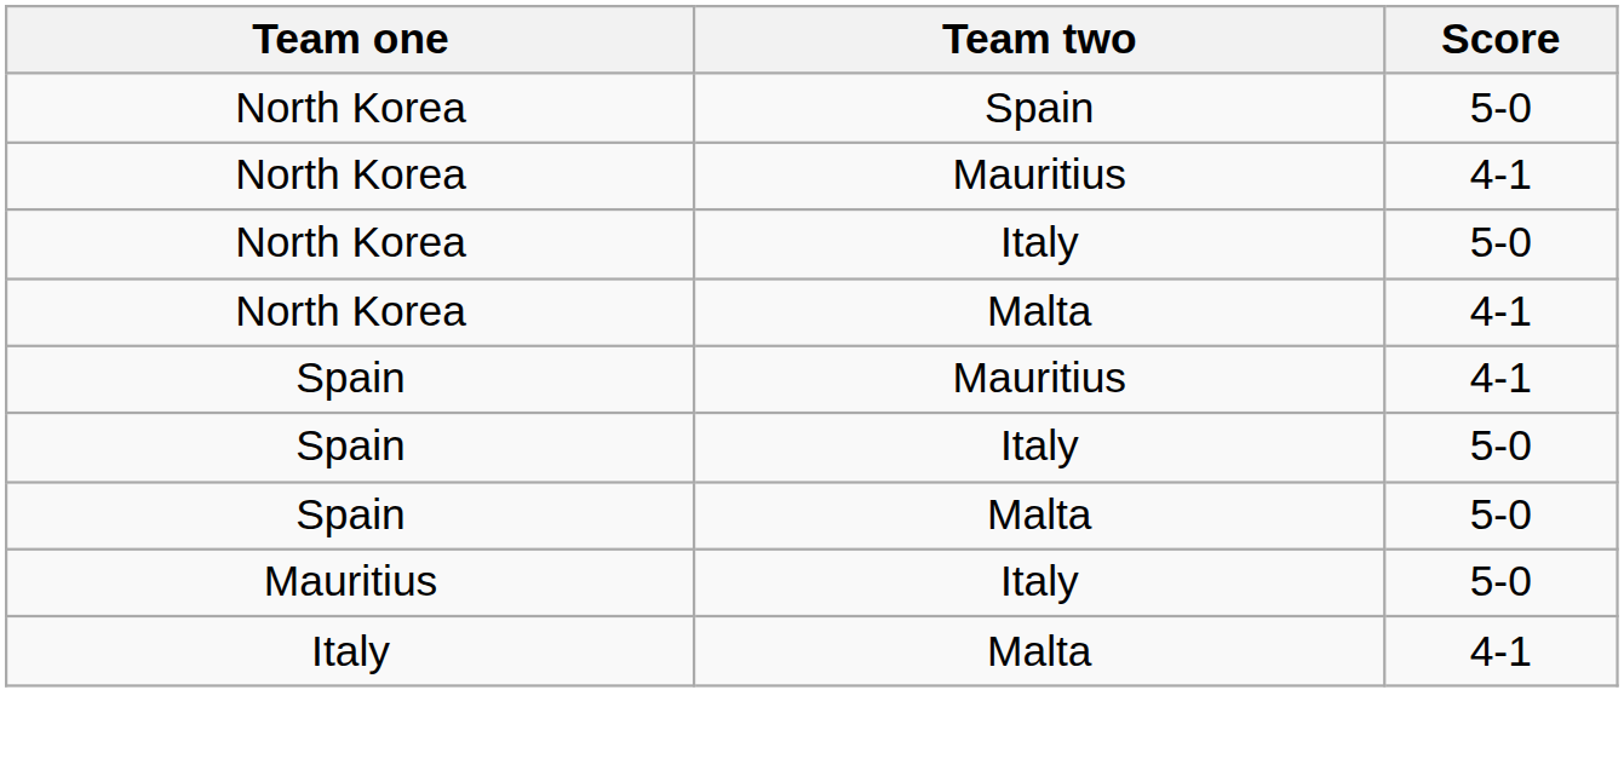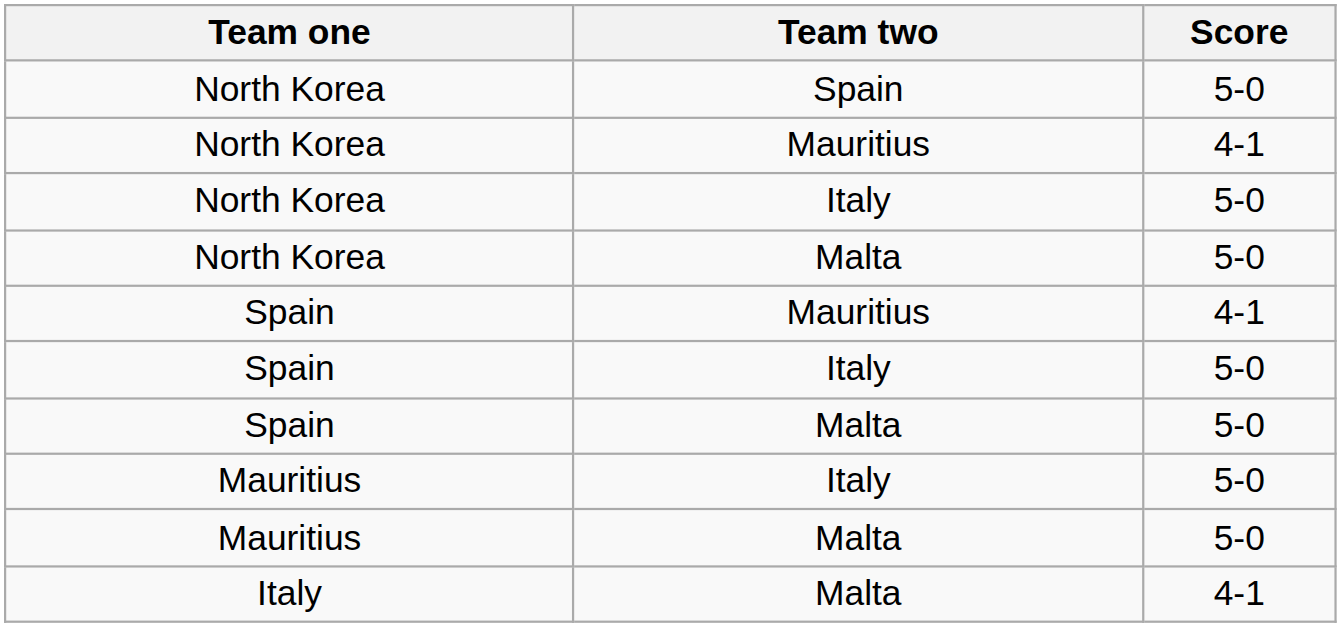 <table class="wikitable" style="text-align: center">
 <tr>
 <th width=250>Team one</th>
 <th width=250>Team two</th>
 <th width=80>Score</th>
 </tr>
 <tr>
 <td> North Korea</td>
 <td> Spain</td>
 <td>5-0</td>
 </tr>
 <tr>
 <td> North Korea</td>
 <td> Mauritius</td>
 <td>4-1</td>
 </tr>
 <tr>
 <td> North Korea</td>
 <td> Italy</td>
 <td>5-0</td>
 </tr>
 <tr>
 <td> North Korea</td>
 <td> Malta</td>
-<td>4-1</td>
+<td>5-0</td>
 </tr>
 <tr>
 <td> Spain</td>
 <td> Mauritius</td>
 <td>4-1</td>
 </tr>
 <tr>
 <td> Spain</td>
 <td> Italy</td>
 <td>5-0</td>
 </tr>
 <tr>
 <td> Spain</td>
 <td> Malta</td>
 <td>5-0</td>
 </tr>
 <tr>
 <td> Mauritius</td>
 <td> Italy</td>
 <td>5-0</td>
 </tr>
 <tr>
+<td> Mauritius</td>
+<td> Malta</td>
+<td>5-0</td>
+</tr>
+<tr>
 <td> Italy</td>
 <td> Malta</td>
 <td>4-1</td>
 </tr>
 </table>
